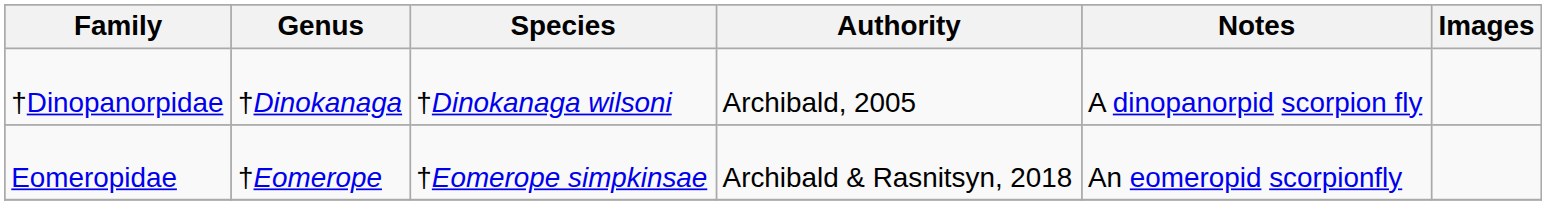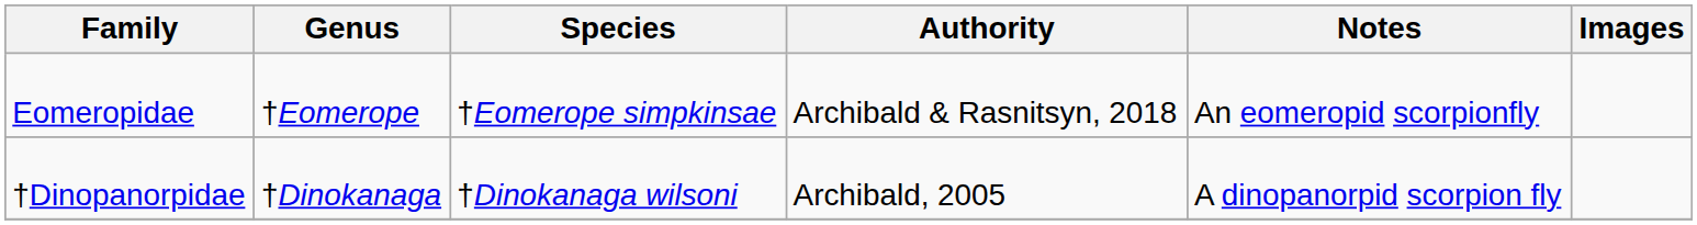 <table class="wikitable sortable"  style="margin:auto; width:100%;">
 <tr>
 <th>Family</th>
 <th>Genus</th>
 <th>Species</th>
 <th>Authority</th>
 <th>Notes</th>
 <th>Images</th>
 </tr>
 <tr>
+<td><br><a href='#'>Eomeropidae</a></td>
+<td><br>†<em><a href='#'>Eomerope</a></em></td>
+<td><br>†<em><a href='#'>Eomerope simpkinsae</a></em></td>
+<td><br>Archibald & Rasnitsyn, 2018</td>
+<td><br>An <a href='#'>eomeropid</a> <a href='#'>scorpionfly</a></td>
+<td></td>
+</tr>
+<tr>
 <td><br>†<a href='#'>Dinopanorpidae</a></td>
 <td><br>†<em><a href='#'>Dinokanaga</a></em></td>
 <td><br>†<em><a href='#'>Dinokanaga wilsoni</a></em></td>
 <td><br>Archibald, 2005</td>
 <td><br>A <a href='#'>dinopanorpid</a> <a href='#'>scorpion fly</a></td>
 <td></td>
 </tr>
 <tr>
-<td><br><a href='#'>Eomeropidae</a></td>
-<td><br>†<em><a href='#'>Eomerope</a></em></td>
-<td><br>†<em><a href='#'>Eomerope simpkinsae</a></em></td>
-<td><br>Archibald & Rasnitsyn, 2018</td>
-<td><br>An <a href='#'>eomeropid</a> <a href='#'>scorpionfly</a></td>
-<td></td>
-</tr>
-<tr>
 </tr>
 </table>
